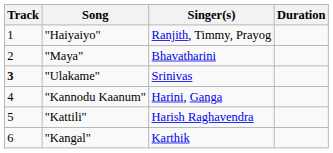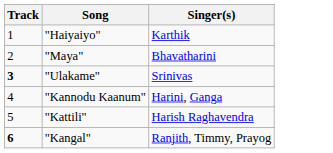 <table class="wikitable" style="font-size:95%;">
 <tr>
 <th>Track</th>
 <th>Song</th>
 <th>Singer(s)</th>
-<th>Duration</th>
 </tr>
 <tr>
 <td>1</td>
 <td>"Haiyaiyo"</td>
-<td><a href='#'>Ranjith</a>, Timmy, Prayog</td>
-<td></td>
+<td><a href='#'>Karthik</a></td>
 </tr>
 <tr>
 <td>2</td>
 <td>"Maya"</td>
 <td><a href='#'>Bhavatharini</a></td>
-<td></td>
 </tr>
 <tr>
 <td><strong>3</strong></td>
 <td>"Ulakame"</td>
 <td><a href='#'>Srinivas</a></td>
-<td></td>
 </tr>
 <tr>
 <td>4</td>
 <td>"Kannodu Kaanum"</td>
 <td><a href='#'>Harini</a>, <a href='#'>Ganga</a></td>
-<td></td>
 </tr>
 <tr>
 <td>5</td>
 <td>"Kattili"</td>
 <td><a href='#'>Harish Raghavendra</a></td>
-<td></td>
 </tr>
 <tr>
-<td>6</td>
+<td><strong>6</strong></td>
 <td>"Kangal"</td>
-<td><a href='#'>Karthik</a></td>
-<td></td>
+<td><a href='#'>Ranjith</a>, Timmy, Prayog</td>
 </tr>
 </table>
